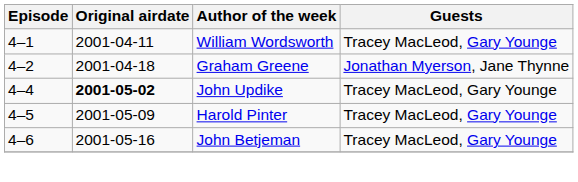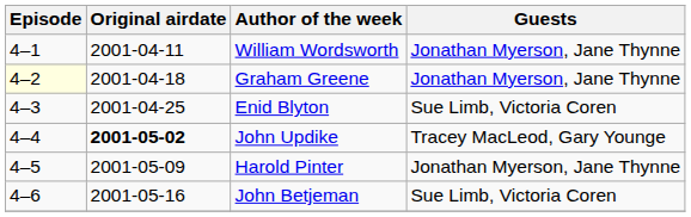 <table class="wikitable">
 <tr>
 <th>Episode</th>
 <th>Original airdate</th>
 <th>Author of the week</th>
 <th>Guests</th>
 </tr>
 <tr>
 <td>4–1</td>
 <td>2001-04-11</td>
 <td><a href='#'>William Wordsworth</a></td>
-<td>Tracey MacLeod, <a href='#'>Gary Younge</a></td>
+<td><a href='#'>Jonathan Myerson</a>, Jane Thynne</td>
 </tr>
 <tr>
-<td>4–2</td>
+<td style="background: lightyellow;">4–2</td>
 <td>2001-04-18</td>
 <td><a href='#'>Graham Greene</a></td>
 <td><a href='#'>Jonathan Myerson</a>, Jane Thynne</td>
+</tr>
+<tr>
+<td>4–3</td>
+<td>2001-04-25</td>
+<td><a href='#'>Enid Blyton</a></td>
+<td>Sue Limb, Victoria Coren</td>
 </tr>
 <tr>
 <td>4–4</td>
 <td><strong>2001-05-02</strong></td>
 <td><a href='#'>John Updike</a></td>
 <td>Tracey MacLeod, Gary Younge</td>
 </tr>
 <tr>
 <td>4–5</td>
 <td>2001-05-09</td>
 <td><a href='#'>Harold Pinter</a></td>
-<td>Tracey MacLeod, <a href='#'>Gary Younge</a></td>
+<td>Jonathan Myerson, Jane Thynne</td>
 </tr>
 <tr>
 <td>4–6</td>
 <td>2001-05-16</td>
 <td><a href='#'>John Betjeman</a></td>
-<td>Tracey MacLeod, <a href='#'>Gary Younge</a></td>
+<td>Sue Limb, Victoria Coren</td>
 </tr>
 <tr>
 </tr>
 </table>
